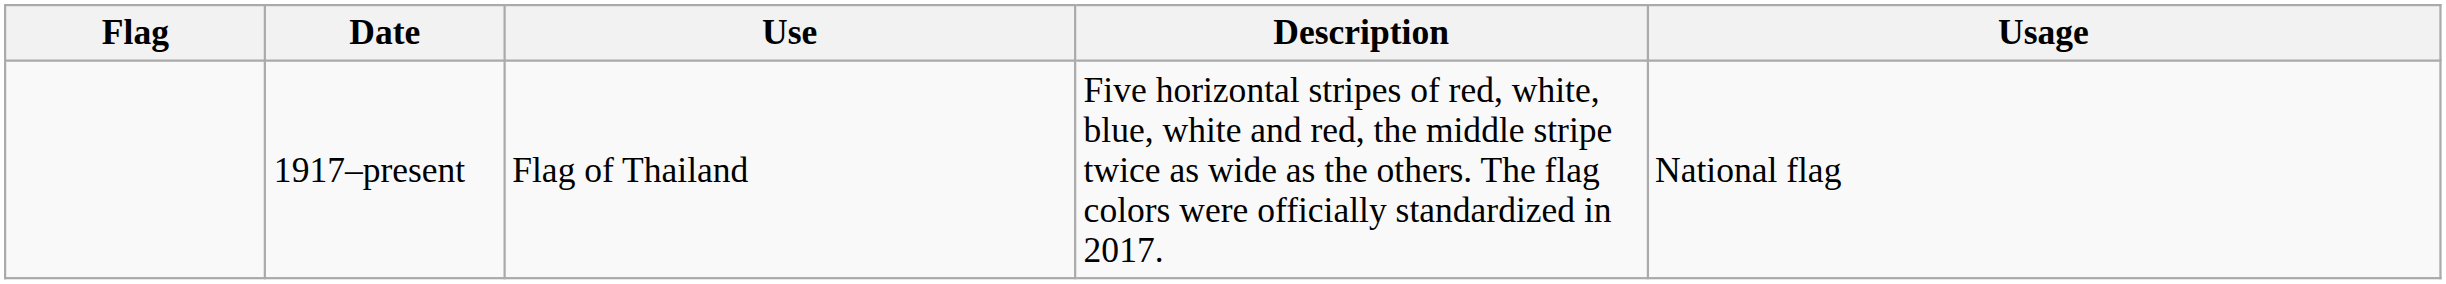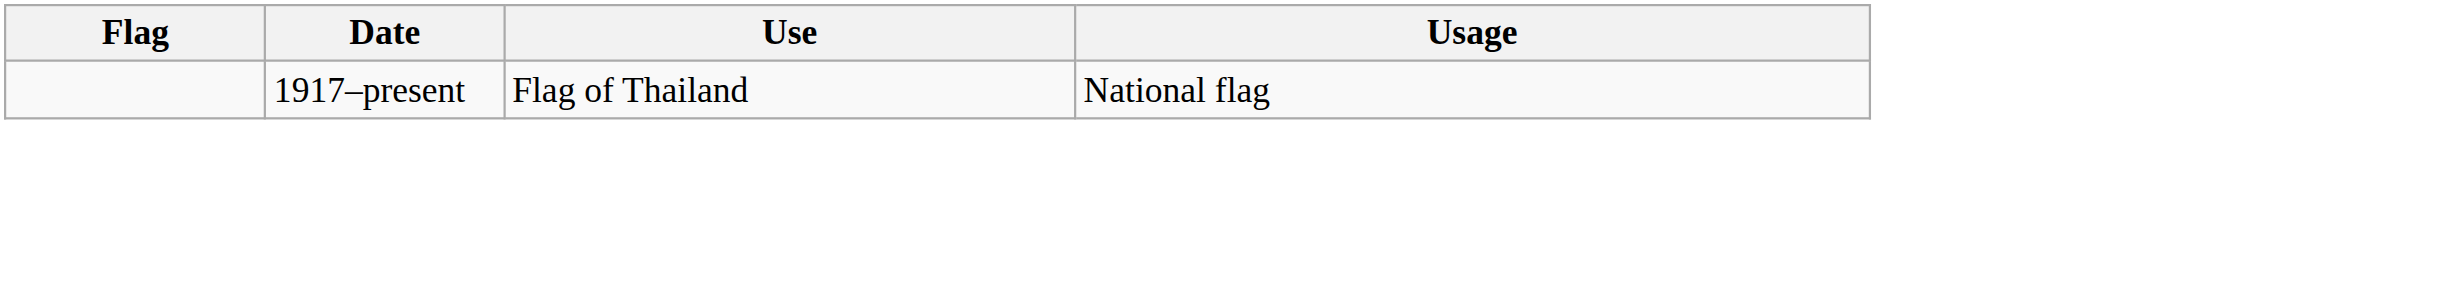 <table class="wikitable">
 <tr>
 <th width="110">Flag</th>
 <th width="100">Date</th>
 <th width="250">Use</th>
-<th width="250">Description</th>
 <th width="350">Usage</th>
 </tr>
 <tr>
 <td></td>
 <td>1917–present</td>
 <td>Flag of Thailand</td>
-<td>Five horizontal stripes of red, white, blue, white and red, the middle stripe twice as wide as the others. The flag colors were officially standardized in 2017.</td>
 <td>National flag</td>
 </tr>
 </table>
